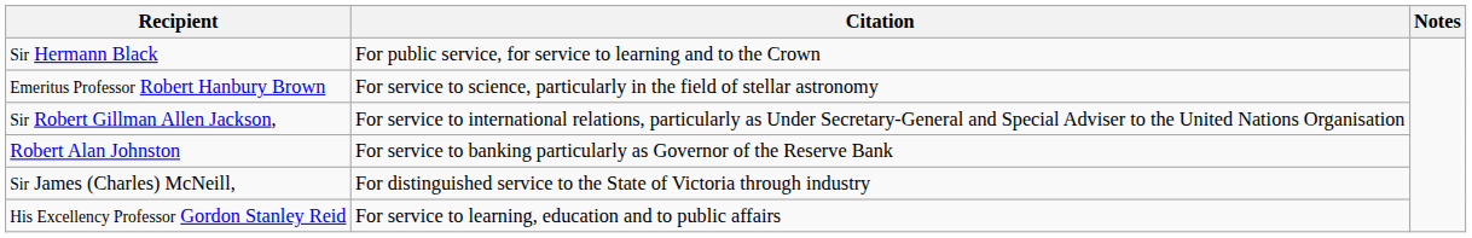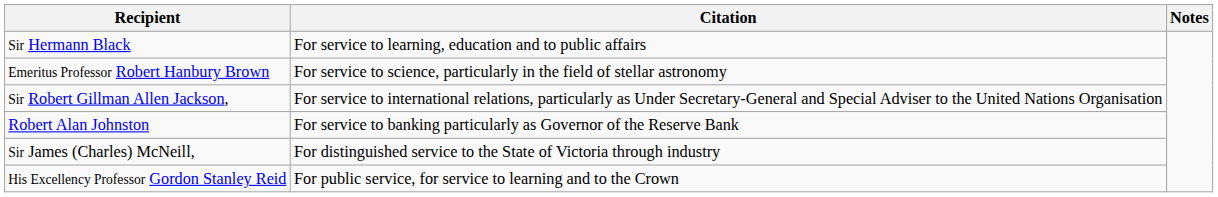 <table class="wikitable" style="font-size:95%;">
 <tr>
 <th>Recipient</th>
 <th>Citation</th>
 <th>Notes</th>
 </tr>
 <tr>
 <td><small>Sir</small> <a href='#'>Hermann Black</a></td>
-<td>For public service, for service to learning and to the Crown</td>
+<td>For service to learning, education and to public affairs</td>
 <td rowspan="6"></td>
 </tr>
 <tr>
 <td><small>Emeritus Professor</small> <a href='#'>Robert Hanbury Brown</a></td>
 <td>For service to science, particularly in the field of stellar astronomy</td>
 </tr>
 <tr>
 <td><small>Sir</small> <a href='#'>Robert Gillman Allen Jackson</a>, </td>
 <td>For service to international relations, particularly as Under Secretary-General and Special Adviser to the United Nations Organisation</td>
 </tr>
 <tr>
 <td><a href='#'>Robert Alan Johnston</a></td>
 <td>For service to banking particularly as Governor of the Reserve Bank</td>
 </tr>
 <tr>
 <td><small>Sir</small> James (Charles) McNeill, </td>
 <td>For distinguished service to the State of Victoria through industry</td>
 </tr>
 <tr>
 <td><small>His Excellency Professor</small> <a href='#'>Gordon Stanley Reid</a></td>
-<td>For service to learning, education and to public affairs</td>
+<td>For public service, for service to learning and to the Crown</td>
 </tr>
 </table>
